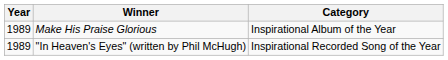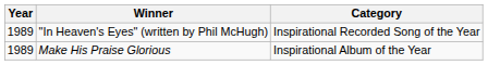 <table class="wikitable">
 <tr>
 <th>Year</th>
 <th>Winner</th>
 <th>Category</th>
 </tr>
 <tr>
 <td>1989</td>
+<td>"In Heaven's Eyes" (written by Phil McHugh)</td>
+<td>Inspirational Recorded Song of the Year</td>
+</tr>
+<tr>
+<td>1989</td>
 <td><em>Make His Praise Glorious</em></td>
 <td>Inspirational Album of the Year</td>
 </tr>
-<tr>
-<td>1989</td>
-<td>"In Heaven's Eyes" (written by Phil McHugh)</td>
-<td>Inspirational Recorded Song of the Year</td>
-</tr>
 </table>
